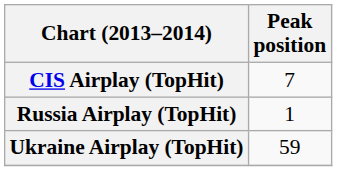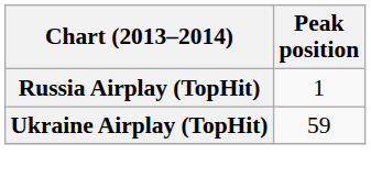 <table class="wikitable plainrowheaders sortable" style="text-align:center">
 <tr>
 <th scope="col">Chart (2013–2014)</th>
 <th scope="col">Peak<br>position</th>
-</tr>
-<tr>
-<th scope="row"><a href='#'>CIS</a> Airplay (TopHit)</th>
-<td>7</td>
 </tr>
 <tr>
 <th scope="row">Russia Airplay (TopHit)</th>
 <td>1</td>
 </tr>
 <tr>
 <th scope="row">Ukraine Airplay (TopHit)</th>
 <td>59</td>
 </tr>
 <tr>
 </tr>
 </table>
